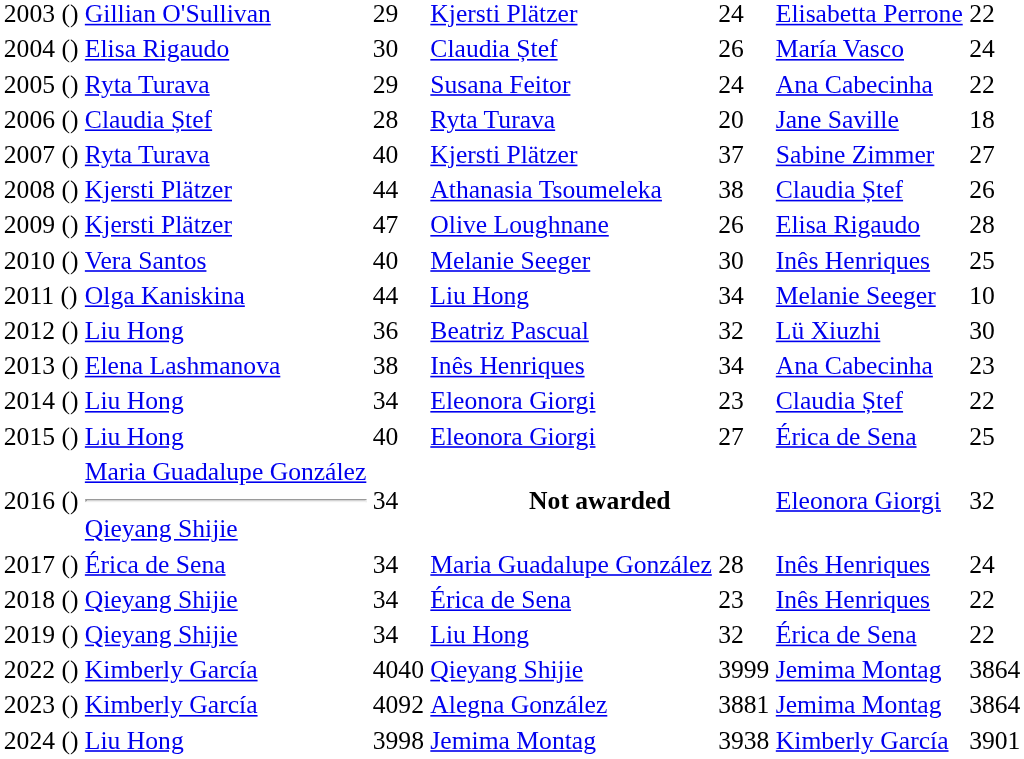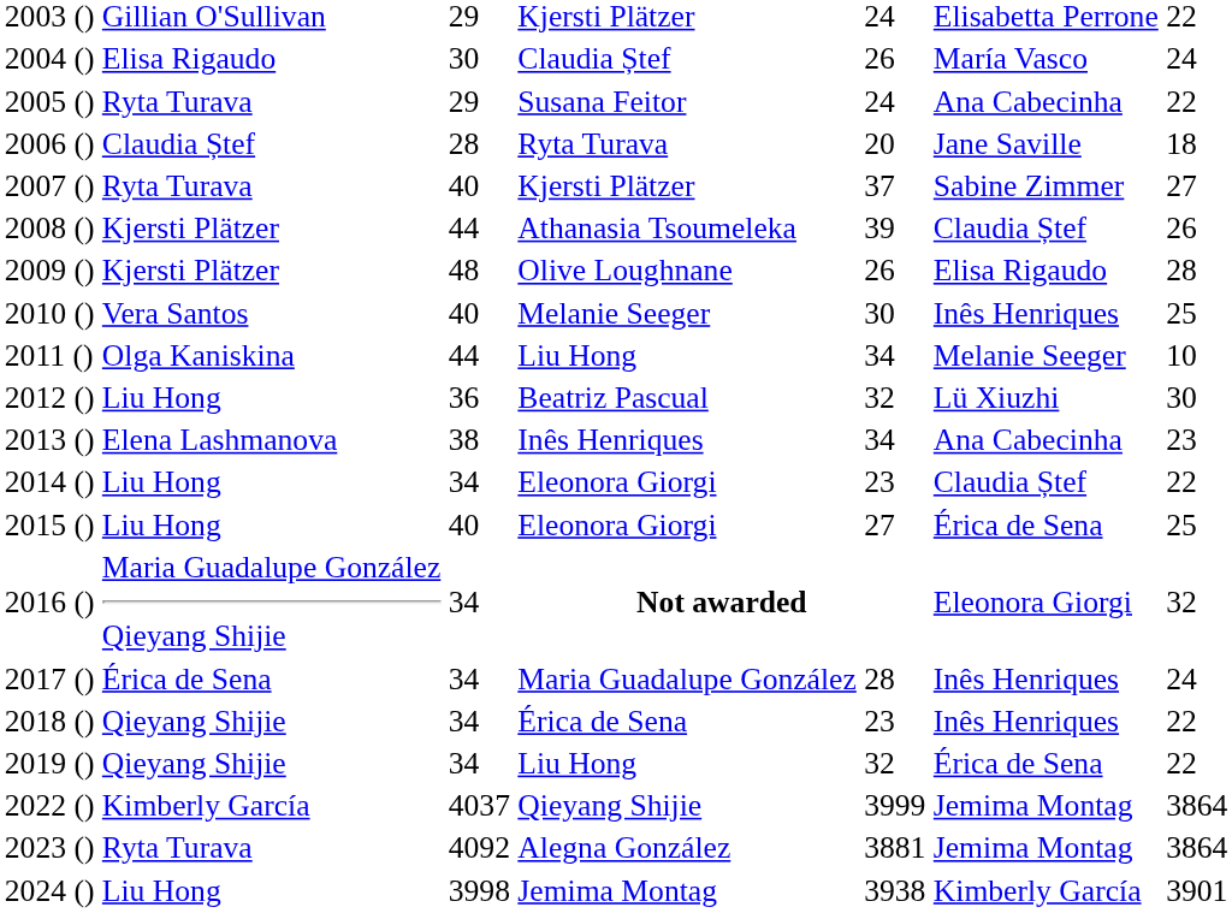 <table>
 <tr>
 <td>2003 ()</td>
 <td><a href='#'>Gillian O'Sullivan</a><br></td>
 <td>29</td>
 <td><a href='#'>Kjersti Plätzer</a><br></td>
 <td>24</td>
 <td><a href='#'>Elisabetta Perrone</a><br></td>
 <td>22</td>
 </tr>
 <tr>
 <td>2004 ()</td>
 <td><a href='#'>Elisa Rigaudo</a><br></td>
 <td>30</td>
 <td><a href='#'>Claudia Ștef</a><br></td>
 <td>26</td>
 <td><a href='#'>María Vasco</a><br></td>
 <td>24</td>
 </tr>
 <tr>
 <td>2005 ()</td>
 <td><a href='#'>Ryta Turava</a><br></td>
 <td>29</td>
 <td><a href='#'>Susana Feitor</a><br></td>
 <td>24</td>
 <td><a href='#'>Ana Cabecinha</a><br></td>
 <td>22</td>
 </tr>
 <tr>
 <td>2006 ()</td>
 <td><a href='#'>Claudia Ștef</a><br></td>
 <td>28</td>
 <td><a href='#'>Ryta Turava</a><br></td>
 <td>20</td>
 <td><a href='#'>Jane Saville</a><br></td>
 <td>18</td>
 </tr>
 <tr>
 <td>2007 ()</td>
 <td><a href='#'>Ryta Turava</a><br></td>
 <td>40</td>
 <td><a href='#'>Kjersti Plätzer</a><br></td>
 <td>37</td>
 <td><a href='#'>Sabine Zimmer</a><br></td>
 <td>27</td>
 </tr>
 <tr>
 <td>2008 ()</td>
 <td><a href='#'>Kjersti Plätzer</a><br></td>
 <td>44</td>
 <td><a href='#'>Athanasia Tsoumeleka</a><br></td>
-<td>38</td>
+<td>39</td>
 <td><a href='#'>Claudia Ștef</a><br></td>
 <td>26</td>
 </tr>
 <tr>
 <td>2009 ()</td>
 <td><a href='#'>Kjersti Plätzer</a><br></td>
-<td>47</td>
+<td>48</td>
 <td><a href='#'>Olive Loughnane</a><br></td>
 <td>26</td>
 <td><a href='#'>Elisa Rigaudo</a><br></td>
 <td>28</td>
 </tr>
 <tr>
 <td>2010 ()</td>
 <td><a href='#'>Vera Santos</a><br></td>
 <td>40</td>
 <td><a href='#'>Melanie Seeger</a><br></td>
 <td>30</td>
 <td><a href='#'>Inês Henriques</a><br></td>
 <td>25</td>
 </tr>
 <tr>
 <td>2011 ()</td>
 <td><a href='#'>Olga Kaniskina</a><br></td>
 <td>44</td>
 <td><a href='#'>Liu Hong</a><br></td>
 <td>34</td>
 <td><a href='#'>Melanie Seeger</a><br></td>
 <td>10</td>
 </tr>
 <tr>
 <td>2012 ()</td>
 <td><a href='#'>Liu Hong</a><br></td>
 <td>36</td>
 <td><a href='#'>Beatriz Pascual</a><br></td>
 <td>32</td>
 <td><a href='#'>Lü Xiuzhi</a><br></td>
 <td>30</td>
 </tr>
 <tr>
 <td>2013 ()</td>
 <td><a href='#'>Elena Lashmanova</a><br></td>
 <td>38</td>
 <td><a href='#'>Inês Henriques</a><br></td>
 <td>34</td>
 <td><a href='#'>Ana Cabecinha</a><br></td>
 <td>23</td>
 </tr>
 <tr>
 <td>2014 ()</td>
 <td><a href='#'>Liu Hong</a><br></td>
 <td>34</td>
 <td><a href='#'>Eleonora Giorgi</a><br></td>
 <td>23</td>
 <td><a href='#'>Claudia Ștef</a><br></td>
 <td>22</td>
 </tr>
 <tr>
 <td>2015 ()</td>
 <td><a href='#'>Liu Hong</a><br></td>
 <td>40</td>
 <td><a href='#'>Eleonora Giorgi</a><br></td>
 <td>27</td>
 <td><a href='#'>Érica de Sena</a><br></td>
 <td>25</td>
 </tr>
 <tr>
 <td>2016 ()</td>
 <td><a href='#'>Maria Guadalupe González</a><br><hr><a href='#'>Qieyang Shijie</a><br></td>
 <td>34</td>
 <th colspan=2>Not awarded</th>
 <td><a href='#'>Eleonora Giorgi</a><br></td>
 <td>32</td>
 </tr>
 <tr>
 <td>2017 ()</td>
 <td><a href='#'>Érica de Sena</a><br></td>
 <td>34</td>
 <td><a href='#'>Maria Guadalupe González</a><br></td>
 <td>28</td>
 <td><a href='#'>Inês Henriques</a><br></td>
 <td>24</td>
 </tr>
 <tr>
 <td>2018 ()</td>
 <td><a href='#'>Qieyang Shijie</a><br></td>
 <td>34</td>
 <td><a href='#'>Érica de Sena</a><br></td>
 <td>23</td>
 <td><a href='#'>Inês Henriques</a><br></td>
 <td>22</td>
 </tr>
 <tr>
 <td>2019 ()</td>
 <td><a href='#'>Qieyang Shijie</a><br></td>
 <td>34</td>
 <td><a href='#'>Liu Hong</a><br></td>
 <td>32</td>
 <td><a href='#'>Érica de Sena</a><br></td>
 <td>22</td>
 </tr>
 <tr>
 <td>2022 ()</td>
 <td><a href='#'>Kimberly García</a><br></td>
-<td>4040</td>
+<td>4037</td>
 <td><a href='#'>Qieyang Shijie</a><br></td>
 <td>3999</td>
 <td><a href='#'>Jemima Montag</a><br></td>
 <td>3864</td>
 </tr>
 <tr>
 <td>2023 ()</td>
-<td><a href='#'>Kimberly García</a><br></td>
+<td><a href='#'>Ryta Turava</a><br></td>
 <td>4092</td>
 <td><a href='#'>Alegna González</a><br></td>
 <td>3881</td>
 <td><a href='#'>Jemima Montag</a><br></td>
 <td>3864</td>
 </tr>
 <tr>
 <td>2024 ()</td>
 <td><a href='#'>Liu Hong</a><br></td>
 <td>3998</td>
 <td><a href='#'>Jemima Montag</a><br></td>
 <td>3938</td>
 <td><a href='#'>Kimberly García</a><br></td>
 <td>3901</td>
 </tr>
 </table>
